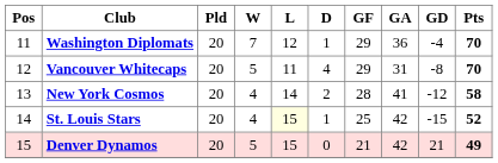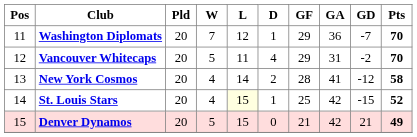 <table class="toccolours" border="1" cellpadding="4" cellspacing="0" style="text-align:center; border-collapse: collapse; margin:0;">
 <tr>
 <th width=30>Pos</th>
 <th>Club</th>
 <th width=30>Pld</th>
 <th width=30>W</th>
 <th width=30>L</th>
 <th width=30>D</th>
 <th width=30>GF</th>
 <th width=30>GA</th>
 <th width=30>GD</th>
 <th width=30>Pts</th>
 </tr>
 <tr>
 <td>11</td>
 <td align=left><strong><a href='#'>Washington Diplomats</a></strong></td>
 <td>20</td>
 <td>7</td>
 <td>12</td>
 <td>1</td>
 <td>29</td>
 <td>36</td>
-<td>-4</td>
+<td>-7</td>
 <td><strong>70</strong></td>
 </tr>
 <tr>
 <td>12</td>
 <td align=left><strong><a href='#'>Vancouver Whitecaps</a></strong></td>
 <td>20</td>
 <td>5</td>
 <td>11</td>
 <td>4</td>
 <td>29</td>
 <td>31</td>
-<td>-8</td>
+<td>-2</td>
 <td><strong>70</strong></td>
 </tr>
 <tr>
 <td>13</td>
 <td align=left><strong><a href='#'>New York Cosmos</a></strong></td>
 <td>20</td>
 <td>4</td>
 <td>14</td>
 <td>2</td>
 <td>28</td>
 <td>41</td>
 <td>-12</td>
 <td><strong>58</strong></td>
 </tr>
 <tr>
 <td>14</td>
 <td align=left><strong><a href='#'>St. Louis Stars</a></strong></td>
 <td>20</td>
 <td>4</td>
 <td style="background: lightyellow;">15</td>
 <td>1</td>
 <td>25</td>
 <td>42</td>
 <td>-15</td>
 <td><strong>52</strong></td>
 </tr>
 <tr bgcolor="#ffdddd">
 <td>15</td>
 <td align=left><strong><a href='#'>Denver Dynamos</a></strong></td>
 <td>20</td>
 <td>5</td>
 <td>15</td>
 <td>0</td>
 <td>21</td>
 <td>42</td>
 <td>21</td>
 <td><strong>49</strong></td>
 </tr>
 <tr>
 </tr>
 </table>
